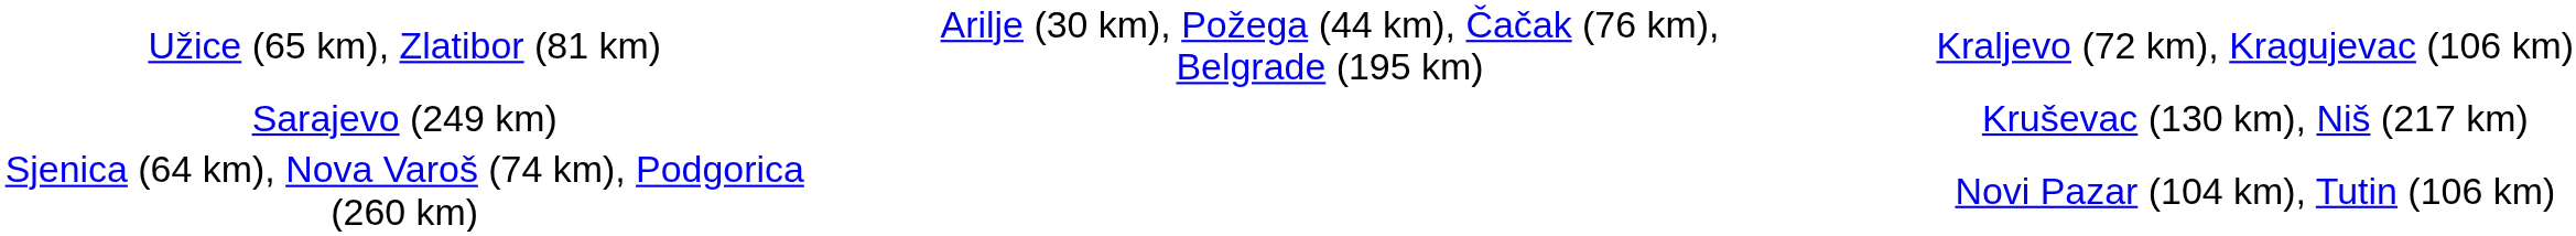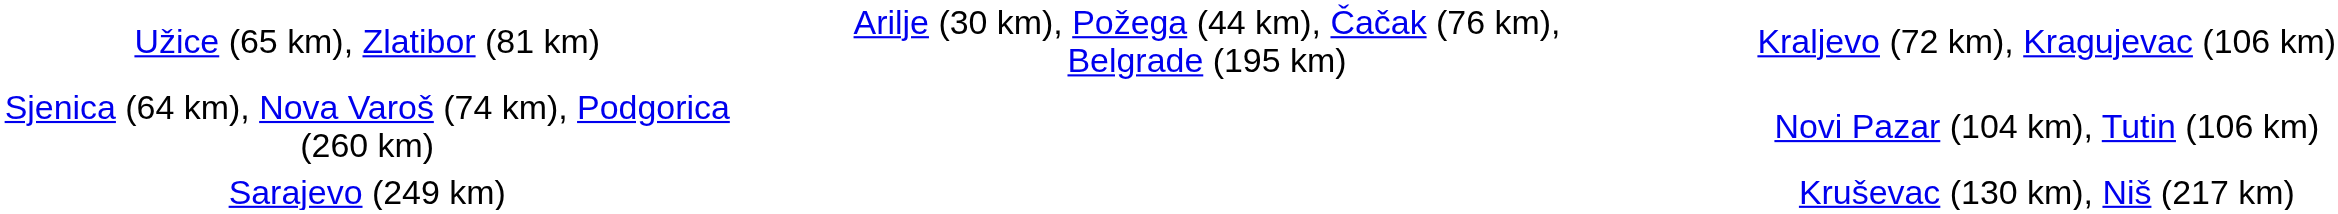 <table style="width:60%;margin:1em auto;">
 <tr>
 <td style="width:33%; text-align:center;"><a href='#'>Užice</a> (65 km),  <a href='#'>Zlatibor</a> (81 km)</td>
 <td style="width:33%; text-align:center;"><a href='#'>Arilje</a> (30 km),  <a href='#'>Požega</a> (44 km),  <a href='#'>Čačak</a> (76 km),  <a href='#'>Belgrade</a> (195 km)</td>
 <td style="width:33%; text-align:center;"><a href='#'>Kraljevo</a> (72 km), <a href='#'>Kragujevac</a> (106 km)</td>
 </tr>
 <tr>
+<td style="width:33%; text-align:center;"><a href='#'>Sjenica</a> (64 km), <a href='#'>Nova Varoš</a> (74 km), <a href='#'>Podgorica</a> (260 km)</td>
+<td style="width:33%; text-align:center;"></td>
+<td style="width:33%; text-align:center;"><a href='#'>Novi Pazar</a> (104 km), <a href='#'>Tutin</a> (106 km)</td>
+</tr>
+<tr>
 <td style="width:33%; text-align:center;"><a href='#'>Sarajevo</a> (249 km)</td>
 <td style="width:33%; text-align:center;"></td>
 <td style="width:33%; text-align:center;"><a href='#'>Kruševac</a> (130 km), <a href='#'>Niš</a> (217 km)</td>
 </tr>
-<tr>
-<td style="width:33%; text-align:center;"><a href='#'>Sjenica</a> (64 km), <a href='#'>Nova Varoš</a> (74 km), <a href='#'>Podgorica</a> (260 km)</td>
-<td style="width:33%; text-align:center;"></td>
-<td style="width:33%; text-align:center;"><a href='#'>Novi Pazar</a> (104 km), <a href='#'>Tutin</a> (106 km)</td>
-</tr>
 </table>
